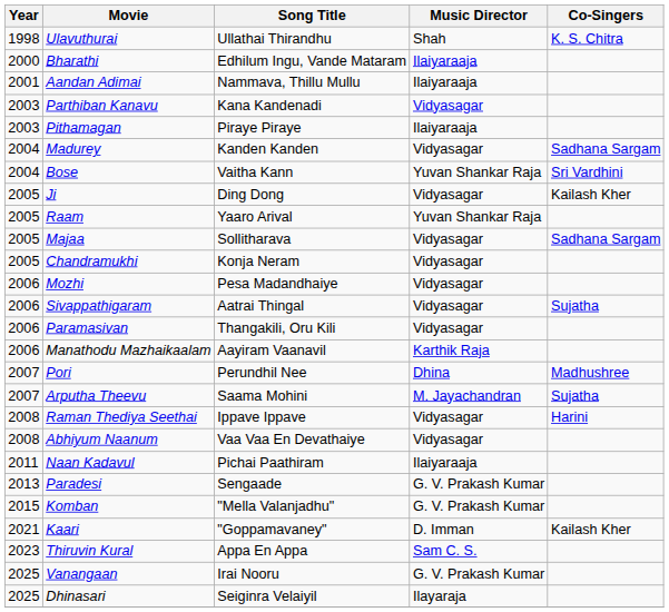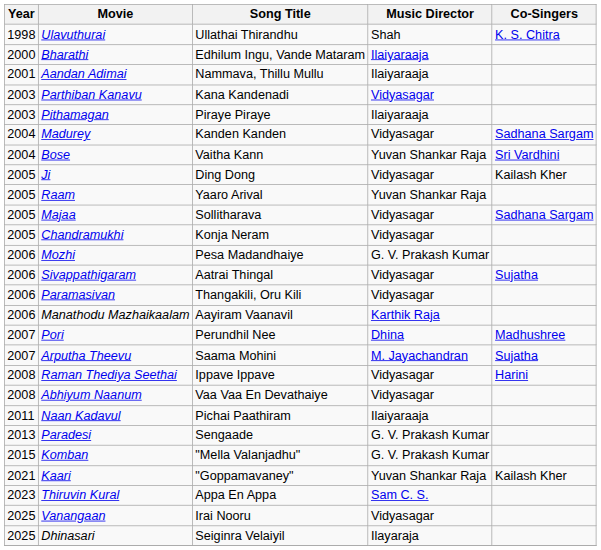 <table class="wikitable sortable">
 <tr>
 <th>Year</th>
 <th>Movie</th>
 <th>Song Title</th>
 <th>Music Director</th>
 <th>Co-Singers</th>
 </tr>
 <tr>
 <td>1998</td>
 <td><em><a href='#'>Ulavuthurai</a></em></td>
 <td>Ullathai Thirandhu</td>
 <td>Shah</td>
 <td><a href='#'>K. S. Chitra</a></td>
 </tr>
 <tr>
 <td>2000</td>
 <td><em><a href='#'>Bharathi</a></em></td>
 <td>Edhilum Ingu, Vande Mataram</td>
 <td><a href='#'>Ilaiyaraaja</a></td>
 <td></td>
 </tr>
 <tr>
 <td>2001</td>
 <td><em><a href='#'>Aandan Adimai</a></em></td>
 <td>Nammava, Thillu Mullu</td>
 <td>Ilaiyaraaja</td>
 <td></td>
 </tr>
 <tr>
 <td>2003</td>
 <td><em><a href='#'>Parthiban Kanavu</a></em></td>
 <td>Kana Kandenadi</td>
 <td><a href='#'>Vidyasagar</a></td>
 <td></td>
 </tr>
 <tr>
 <td>2003</td>
 <td><em><a href='#'>Pithamagan</a></em></td>
 <td>Piraye Piraye</td>
 <td>Ilaiyaraaja</td>
 <td></td>
 </tr>
 <tr>
 <td>2004</td>
 <td><em><a href='#'>Madurey</a></em></td>
 <td>Kanden Kanden</td>
 <td>Vidyasagar</td>
 <td><a href='#'>Sadhana Sargam</a></td>
 </tr>
 <tr>
 <td>2004</td>
 <td><em><a href='#'>Bose</a></em></td>
 <td>Vaitha Kann</td>
 <td>Yuvan Shankar Raja</td>
 <td><a href='#'>Sri Vardhini</a></td>
 </tr>
 <tr>
 <td>2005</td>
 <td><em><a href='#'>Ji</a></em></td>
 <td>Ding Dong</td>
 <td>Vidyasagar</td>
 <td>Kailash Kher</td>
 </tr>
 <tr>
 <td>2005</td>
 <td><em><a href='#'>Raam</a></em></td>
 <td>Yaaro Arival</td>
 <td>Yuvan Shankar Raja</td>
 <td></td>
 </tr>
 <tr>
 <td>2005</td>
 <td><em><a href='#'>Majaa</a></em></td>
 <td>Sollitharava</td>
 <td>Vidyasagar</td>
 <td><a href='#'>Sadhana Sargam</a></td>
 </tr>
 <tr>
 <td>2005</td>
 <td><em><a href='#'>Chandramukhi</a></em></td>
 <td>Konja Neram</td>
 <td>Vidyasagar</td>
 <td></td>
 </tr>
 <tr>
 <td>2006</td>
 <td><em><a href='#'>Mozhi</a></em></td>
 <td>Pesa Madandhaiye</td>
-<td>Vidyasagar</td>
+<td>G. V. Prakash Kumar</td>
 <td></td>
 </tr>
 <tr>
 <td>2006</td>
 <td><em><a href='#'>Sivappathigaram</a></em></td>
 <td>Aatrai Thingal</td>
 <td>Vidyasagar</td>
 <td><a href='#'>Sujatha</a></td>
 </tr>
 <tr>
 <td>2006</td>
 <td><em><a href='#'>Paramasivan</a></em></td>
 <td>Thangakili, Oru Kili</td>
 <td>Vidyasagar</td>
 <td></td>
 </tr>
 <tr>
 <td>2006</td>
 <td><em>Manathodu Mazhaikaalam</em></td>
 <td>Aayiram Vaanavil</td>
 <td><a href='#'>Karthik Raja</a></td>
 <td></td>
 </tr>
 <tr>
 <td>2007</td>
 <td><em><a href='#'>Pori</a></em></td>
 <td>Perundhil Nee</td>
 <td><a href='#'>Dhina</a></td>
 <td><a href='#'>Madhushree</a></td>
 </tr>
 <tr>
 <td>2007</td>
 <td><em><a href='#'>Arputha Theevu</a></em></td>
 <td>Saama Mohini</td>
 <td><a href='#'>M. Jayachandran</a></td>
 <td><a href='#'>Sujatha</a></td>
 </tr>
 <tr>
 <td>2008</td>
 <td><em><a href='#'>Raman Thediya Seethai</a></em></td>
 <td>Ippave Ippave</td>
 <td>Vidyasagar</td>
 <td><a href='#'>Harini</a></td>
 </tr>
 <tr>
 <td>2008</td>
 <td><em><a href='#'>Abhiyum Naanum</a></em></td>
 <td>Vaa Vaa En Devathaiye</td>
 <td>Vidyasagar</td>
 <td></td>
 </tr>
 <tr>
 <td>2011</td>
 <td><em><a href='#'>Naan Kadavul</a></em></td>
 <td>Pichai Paathiram</td>
 <td>Ilaiyaraaja</td>
 <td></td>
 </tr>
 <tr>
 <td>2013</td>
 <td><em><a href='#'>Paradesi</a></em></td>
 <td>Sengaade</td>
 <td>G. V. Prakash Kumar</td>
 <td></td>
 </tr>
 <tr>
 <td>2015</td>
 <td><em><a href='#'>Komban</a></em></td>
 <td>"Mella Valanjadhu"</td>
 <td>G. V. Prakash Kumar</td>
 <td></td>
 </tr>
 <tr>
 <td>2021</td>
 <td><em><a href='#'>Kaari</a></em></td>
 <td>"Goppamavaney"</td>
-<td>D. Imman</td>
+<td>Yuvan Shankar Raja</td>
 <td>Kailash Kher</td>
 </tr>
 <tr>
 <td>2023</td>
 <td><em><a href='#'>Thiruvin Kural</a></em></td>
 <td>Appa En Appa</td>
 <td><a href='#'>Sam C. S.</a></td>
 <td></td>
 </tr>
 <tr>
 <td>2025</td>
 <td><em><a href='#'>Vanangaan</a></em></td>
 <td>Irai Nooru</td>
-<td>G. V. Prakash Kumar</td>
+<td>Vidyasagar</td>
 <td></td>
 </tr>
 <tr>
 <td>2025</td>
 <td><em>Dhinasari</em></td>
 <td>Seiginra Velaiyil</td>
 <td>Ilayaraja</td>
 <td></td>
 </tr>
 <tr>
 </tr>
 </table>
